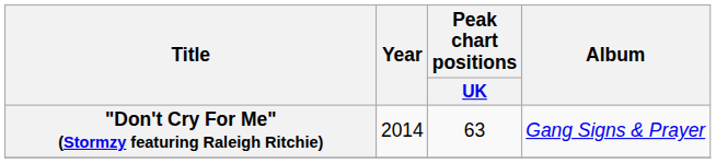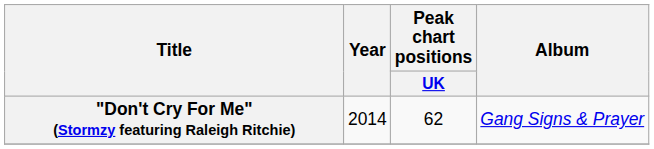 <table class="wikitable plainrowheaders" style="text-align:center;">
 <tr>
 <th scope="col" rowspan=2 style="width:19em;">Title</th>
 <th scope="col" rowspan=2>Year</th>
 <th scope="col" colspan="1">Peak chart positions</th>
 <th scope="col" rowspan=2>Album</th>
 </tr>
 <tr>
 <th scope="col" style="width: 3em; font-size: 90%;"><a href='#'>UK</a></th>
 </tr>
 <tr>
 <th scope="row">"Don't Cry For Me" <br><small>(<a href='#'>Stormzy</a> featuring Raleigh Ritchie)<br></small></th>
 <td>2014</td>
-<td>63</td>
+<td>62</td>
 <td><em><a href='#'>Gang Signs & Prayer</a></em></td>
 </tr>
 <tr>
 </tr>
 </table>
